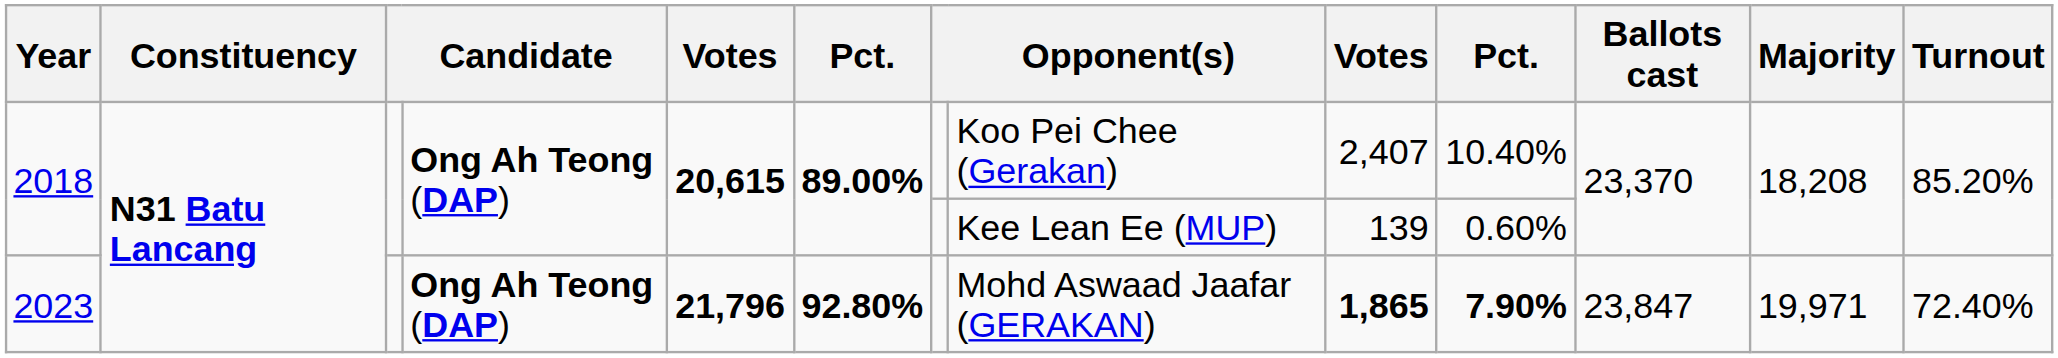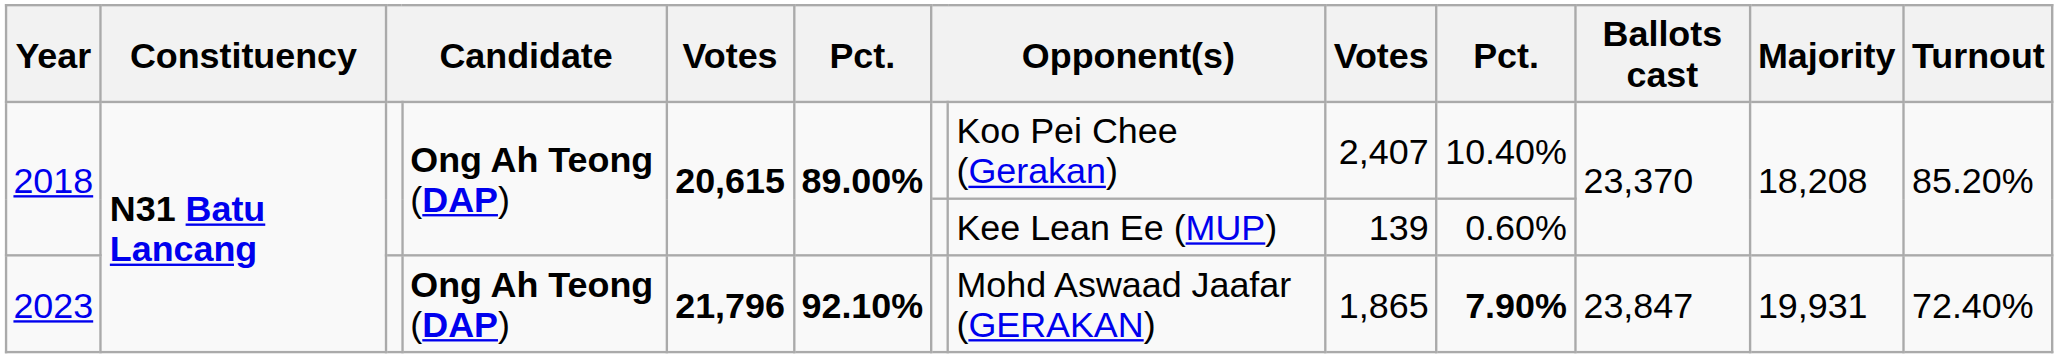 <table class="wikitable" style="margin:0.5em ; font-size:95%">
 <tr>
 <th>Year</th>
 <th>Constituency</th>
 <th colspan="2">Candidate</th>
 <th>Votes</th>
 <th>Pct.</th>
 <th colspan="2">Opponent(s)</th>
 <th>Votes</th>
 <th>Pct.</th>
 <th>Ballots cast</th>
 <th>Majority</th>
 <th>Turnout</th>
 </tr>
 <tr>
 <td rowspan="2"><a href='#'>2018</a></td>
 <td rowspan="3"><strong>N31 <a href='#'>Batu Lancang</a></strong></td>
 <td rowspan="2" ></td>
 <td rowspan="2"><strong>Ong Ah Teong</strong> (<a href='#'><strong>DAP</strong></a>)</td>
 <td rowspan="2" align=right><strong>20,615</strong></td>
 <td rowspan="2"><strong>89.00%</strong></td>
 <td></td>
 <td>Koo Pei Chee (<a href='#'>Gerakan</a>)</td>
 <td align=right>2,407</td>
 <td>10.40%</td>
 <td rowspan="2">23,370</td>
 <td rowspan="2">18,208</td>
 <td rowspan="2">85.20%</td>
 </tr>
 <tr>
 <td bgcolor=></td>
 <td>Kee Lean Ee (<a href='#'>MUP</a>)</td>
 <td align=right>139</td>
 <td align=right>0.60%</td>
 </tr>
 <tr>
 <td><a href='#'>2023</a></td>
 <td></td>
 <td><strong>Ong Ah Teong</strong> (<a href='#'><strong>DAP</strong></a>)</td>
 <td align=right><strong>21,796</strong></td>
-<td><strong>92.80%</strong></td>
+<td><strong>92.10%</strong></td>
 <td bgcolor=></td>
 <td>Mohd Aswaad Jaafar (<a href='#'>GERAKAN</a>)</td>
-<td align=right><strong>1,865</strong></td>
+<td align=right>1,865</td>
 <td align=right><strong>7.90%</strong></td>
 <td>23,847</td>
-<td>19,971</td>
+<td>19,931</td>
 <td>72.40%</td>
 </tr>
 </table>
